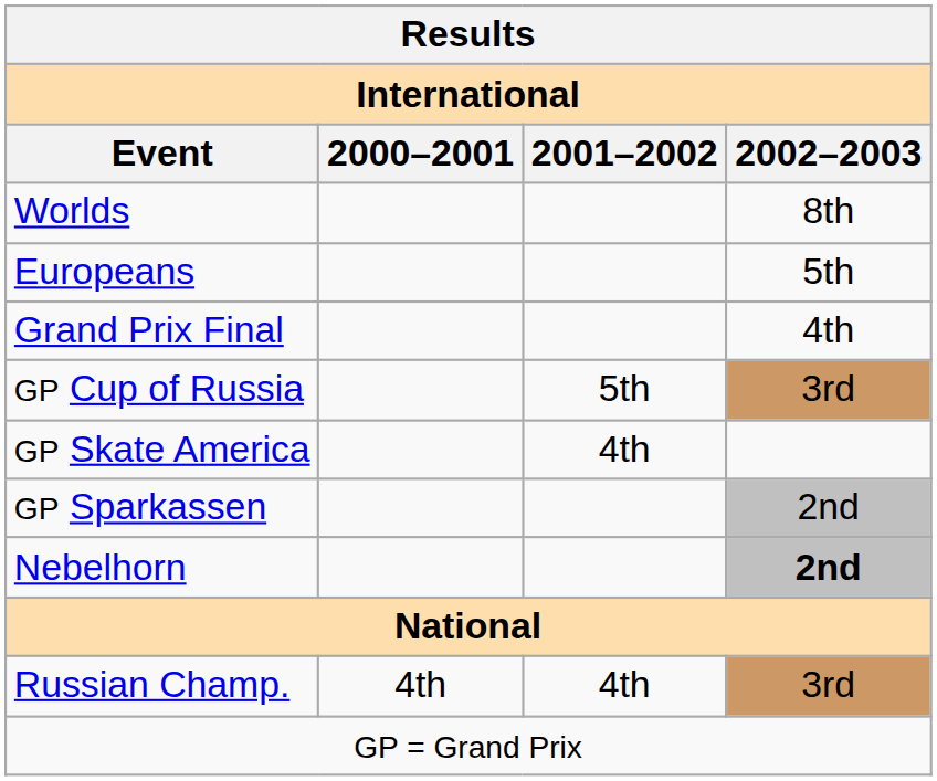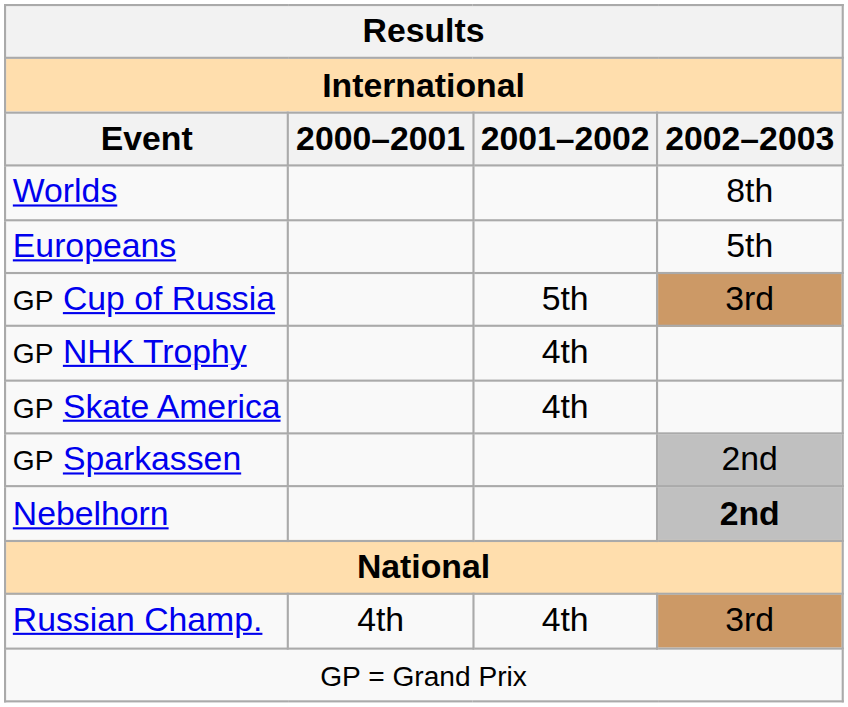 <table class="wikitable" style="text-align:center">
 <tr>
 <th colspan=4 align=center><strong>Results</strong></th>
 </tr>
 <tr>
 <th style="background-color: #ffdead; " colspan=4 align=center><strong>International</strong></th>
 </tr>
 <tr>
 <th>Event</th>
 <th>2000–2001</th>
 <th>2001–2002</th>
 <th>2002–2003</th>
 </tr>
 <tr>
 <td align=left><a href='#'>Worlds</a></td>
 <td></td>
 <td></td>
 <td>8th</td>
 </tr>
 <tr>
 <td align=left><a href='#'>Europeans</a></td>
 <td></td>
 <td></td>
 <td>5th</td>
 </tr>
 <tr>
-<td align=left><a href='#'>Grand Prix Final</a></td>
-<td></td>
-<td></td>
-<td>4th</td>
-</tr>
-<tr>
 <td align=left><small>GP</small> <a href='#'>Cup of Russia</a></td>
 <td></td>
 <td>5th</td>
 <td bgcolor=cc9966>3rd</td>
+</tr>
+<tr>
+<td align=left><small>GP</small> <a href='#'>NHK Trophy</a></td>
+<td></td>
+<td>4th</td>
+<td></td>
 </tr>
 <tr>
 <td align=left><small>GP</small> <a href='#'>Skate America</a></td>
 <td></td>
 <td>4th</td>
 <td></td>
 </tr>
 <tr>
 <td align=left><small>GP</small> <a href='#'>Sparkassen</a></td>
 <td></td>
 <td></td>
 <td bgcolor=silver>2nd</td>
 </tr>
 <tr>
 <td align=left><a href='#'>Nebelhorn</a></td>
 <td></td>
 <td></td>
 <td bgcolor=silver><strong>2nd</strong></td>
 </tr>
 <tr>
 <th style="background-color: #ffdead; " colspan=4 align=center><strong>National</strong></th>
 </tr>
 <tr>
 <td align=left><a href='#'>Russian Champ.</a></td>
 <td>4th</td>
 <td>4th</td>
 <td bgcolor=cc9966>3rd</td>
 </tr>
 <tr>
 <td colspan=4 align=center><small> GP = Grand Prix </small></td>
 </tr>
 </table>
